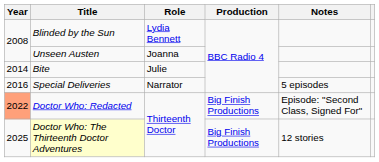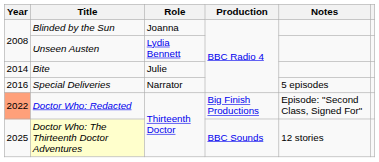 <table class="wikitable sortable">
 <tr>
 <th>Year</th>
 <th>Title</th>
 <th>Role</th>
 <th>Production</th>
 <th class="unsortable">Notes</th>
 <th class="unsortable"></th>
 </tr>
 <tr>
 <td rowspan=2>2008</td>
 <td><em>Blinded by the Sun</em></td>
-<td><a href='#'>Lydia Bennett</a></td>
+<td>Joanna</td>
 <td rowspan="4"><a href='#'>BBC Radio 4</a></td>
 <td></td>
 <td style = "text-align: center;"></td>
 </tr>
 <tr>
 <td><em>Unseen Austen</em></td>
-<td>Joanna</td>
+<td><a href='#'>Lydia Bennett</a></td>
 <td></td>
 <td style = "text-align: center;"></td>
 </tr>
 <tr>
 <td>2014</td>
 <td><em>Bite</em></td>
 <td>Julie</td>
 <td></td>
 <td style = "text-align: center;"></td>
 </tr>
 <tr>
 <td>2016</td>
 <td><em>Special Deliveries</em></td>
 <td>Narrator</td>
 <td>5 episodes</td>
 <td style="text-align: center;"></td>
 </tr>
 <tr>
 <td style="background: lightsalmon;">2022</td>
 <td><em><a href='#'>Doctor Who: Redacted</a></em></td>
 <td rowspan="2"><a href='#'>Thirteenth Doctor</a></td>
 <td><a href='#'>Big Finish Productions</a></td>
 <td>Episode: "Second Class, Signed For"</td>
 <td style="text-align: center;"></td>
 </tr>
 <tr>
 <td>2025</td>
 <td style="background:#FFFFCC;"><em>Doctor Who: The Thirteenth Doctor Adventures</em> </td>
-<td><a href='#'>Big Finish Productions</a></td>
+<td><a href='#'>BBC Sounds</a></td>
 <td>12 stories</td>
 <td></td>
 </tr>
 </table>
